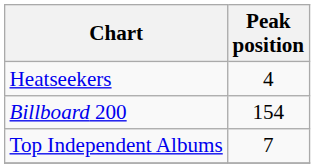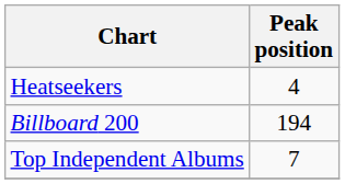 <table class="wikitable sortable">
 <tr>
 <th>Chart</th>
 <th>Peak<br>position</th>
 </tr>
 <tr>
 <td><a href='#'>Heatseekers</a></td>
 <td align="center">4</td>
 </tr>
 <tr>
 <td><a href='#'><em>Billboard</em> 200</a></td>
-<td align="center">154</td>
+<td align="center">194</td>
 </tr>
 <tr>
 <td><a href='#'>Top Independent Albums</a></td>
 <td align="center">7</td>
 </tr>
 <tr>
 </tr>
 </table>
